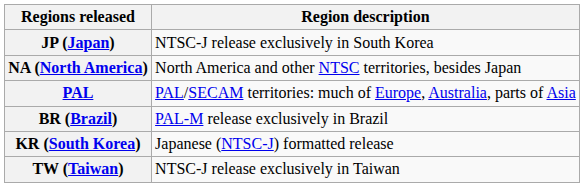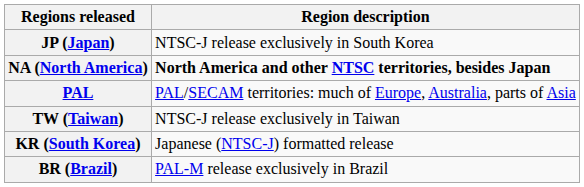 <table class="wikitable plainrowheaders sortable">
 <tr>
 <th scope="col">Regions released</th>
 <th scope="col">Region description</th>
 </tr>
 <tr>
 <th scope="row">JP (<a href='#'>Japan</a>)</th>
 <td>NTSC-J release exclusively in South Korea</td>
 </tr>
 <tr>
 <th scope="row">NA (<a href='#'>North America</a>)</th>
-<td>North America and other <a href='#'>NTSC</a> territories, besides Japan</td>
+<td><strong>North America and other <a href='#'>NTSC</a> territories, besides Japan</strong></td>
 </tr>
 <tr>
 <th scope="row"><a href='#'>PAL</a></th>
 <td><a href='#'>PAL</a>/<a href='#'>SECAM</a> territories: much of <a href='#'>Europe</a>, <a href='#'>Australia</a>, parts of <a href='#'>Asia</a></td>
 </tr>
 <tr>
-<th scope="row">BR (<a href='#'>Brazil</a>)</th>
-<td><a href='#'>PAL-M</a> release exclusively in Brazil</td>
+<th scope="row">TW (<a href='#'>Taiwan</a>)</th>
+<td>NTSC-J release exclusively in Taiwan</td>
 </tr>
 <tr>
 <th scope="row">KR (<a href='#'>South Korea</a>)</th>
 <td>Japanese (<a href='#'>NTSC-J</a>) formatted release</td>
 </tr>
 <tr>
-<th scope="row">TW (<a href='#'>Taiwan</a>)</th>
-<td>NTSC-J release exclusively in Taiwan</td>
+<th scope="row">BR (<a href='#'>Brazil</a>)</th>
+<td><a href='#'>PAL-M</a> release exclusively in Brazil</td>
 </tr>
 </table>
